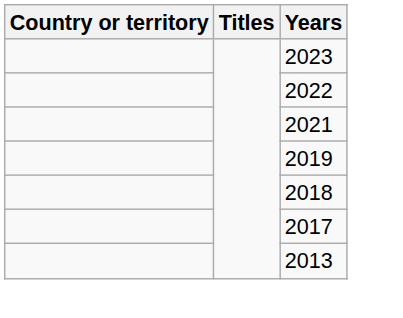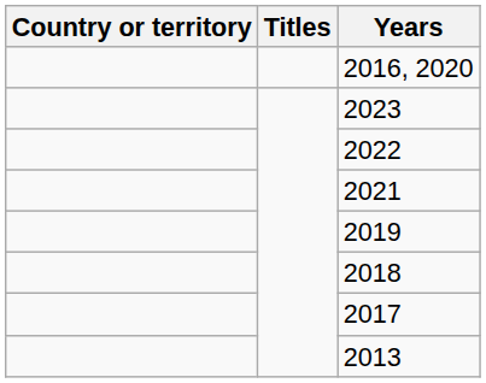 <table class="wikitable sortable" style="font-size:95%;">
 <tr>
 <th>Country or territory</th>
 <th>Titles</th>
 <th>Years</th>
+</tr>
+<tr>
+<td></td>
+<td></td>
+<td>2016, 2020</td>
 </tr>
 <tr>
 <td></td>
 <td rowspan="7"></td>
 <td>2023</td>
 </tr>
 <tr>
 <td></td>
 <td>2022</td>
 </tr>
 <tr>
 <td></td>
 <td>2021</td>
 </tr>
 <tr>
 <td></td>
 <td>2019</td>
 </tr>
 <tr>
 <td></td>
 <td>2018</td>
 </tr>
 <tr>
 <td></td>
 <td>2017</td>
 </tr>
 <tr>
 <td></td>
 <td>2013</td>
 </tr>
 </table>
